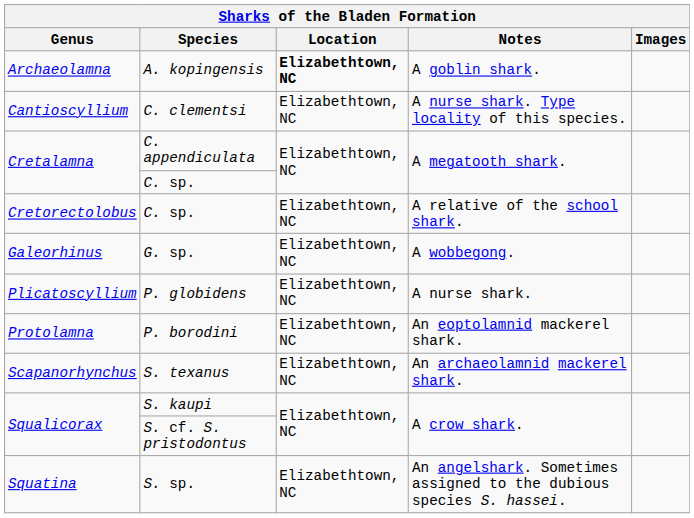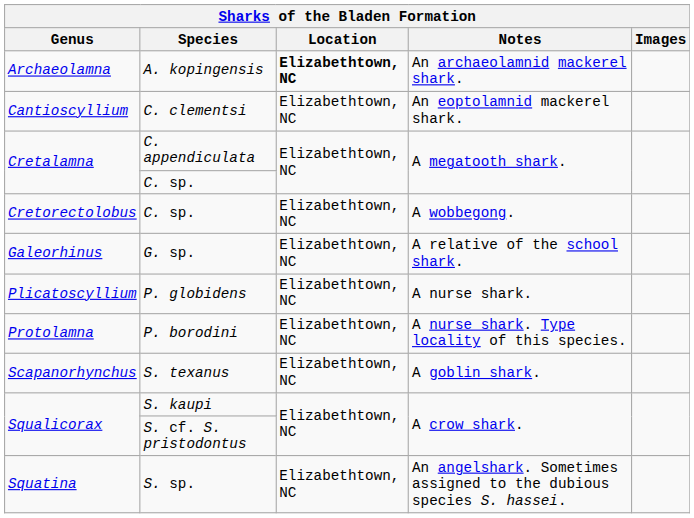 <table class="wikitable" width="100%" align="center">
 <tr>
 <th colspan="6" align="center"><strong><a href='#'>Sharks</a> of the Bladen Formation</strong></th>
 </tr>
 <tr>
 <th>Genus</th>
 <th>Species</th>
 <th>Location</th>
 <th>Notes</th>
 <th>Images</th>
 </tr>
 <tr>
 <td><em><a href='#'>Archaeolamna</a></em></td>
 <td><em>A. kopingensis</em></td>
 <td><strong>Elizabethtown, NC</strong></td>
-<td>A <a href='#'>goblin shark</a>.</td>
+<td>An <a href='#'>archaeolamnid</a> <a href='#'>mackerel shark</a>.</td>
 <td></td>
 </tr>
 <tr>
 <td><em><a href='#'>Cantioscyllium</a></em></td>
 <td><em>C. clementsi</em></td>
 <td>Elizabethtown, NC</td>
-<td>A <a href='#'>nurse shark</a>. <a href='#'>Type locality</a> of this species.</td>
+<td>An <a href='#'>eoptolamnid</a> mackerel shark.</td>
 <td></td>
 </tr>
 <tr>
 <td rowspan="2"><em><a href='#'>Cretalamna</a></em></td>
 <td><em>C. appendiculata</em></td>
 <td rowspan="2">Elizabethtown, NC</td>
 <td rowspan="2">A <a href='#'>megatooth shark</a>.</td>
 <td rowspan="2"></td>
 </tr>
 <tr>
 <td><em>C.</em> sp.</td>
 </tr>
 <tr>
 <td><em><a href='#'>Cretorectolobus</a></em></td>
 <td><em>C.</em> sp.</td>
 <td>Elizabethtown, NC</td>
-<td>A relative of the <a href='#'>school shark</a>.</td>
+<td>A <a href='#'>wobbegong</a>.</td>
 <td></td>
 </tr>
 <tr>
 <td><em><a href='#'>Galeorhinus</a></em></td>
 <td><em>G.</em> sp.</td>
 <td>Elizabethtown, NC</td>
-<td>A <a href='#'>wobbegong</a>.</td>
+<td>A relative of the <a href='#'>school shark</a>.</td>
 <td></td>
 </tr>
 <tr>
 <td><em><a href='#'>Plicatoscyllium</a></em></td>
 <td><em>P. globidens</em></td>
 <td>Elizabethtown, NC</td>
 <td>A nurse shark.</td>
 <td></td>
 </tr>
 <tr>
 <td><em><a href='#'>Protolamna</a></em></td>
 <td><em>P. borodini</em></td>
 <td>Elizabethtown, NC</td>
-<td>An <a href='#'>eoptolamnid</a> mackerel shark.</td>
+<td>A <a href='#'>nurse shark</a>. <a href='#'>Type locality</a> of this species.</td>
 <td></td>
 </tr>
 <tr>
 <td><em><a href='#'>Scapanorhynchus</a></em></td>
 <td><em>S. texanus</em></td>
 <td>Elizabethtown, NC</td>
-<td>An <a href='#'>archaeolamnid</a> <a href='#'>mackerel shark</a>.</td>
+<td>A <a href='#'>goblin shark</a>.</td>
 <td></td>
 </tr>
 <tr>
 <td rowspan="2"><em><a href='#'>Squalicorax</a></em></td>
 <td><em>S. kaupi</em></td>
 <td rowspan="2">Elizabethtown, NC</td>
 <td rowspan="2">A <a href='#'>crow shark</a>.</td>
 <td rowspan="2"></td>
 </tr>
 <tr>
 <td><em>S.</em> cf. <em>S. pristodontus</em></td>
 </tr>
 <tr>
 <td><em><a href='#'>Squatina</a></em></td>
 <td><em>S.</em> sp.</td>
 <td>Elizabethtown, NC</td>
 <td>An <a href='#'>angelshark</a>. Sometimes assigned to the dubious species <em>S. hassei</em>.</td>
 <td></td>
 </tr>
 </table>
